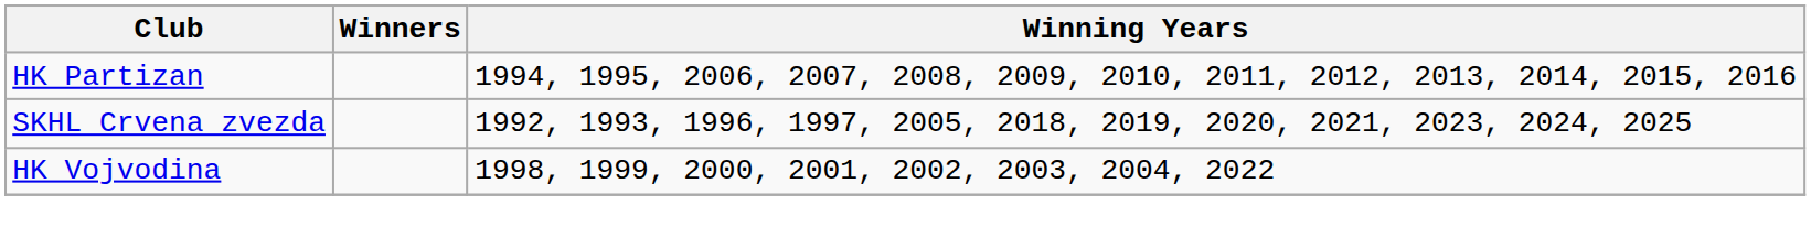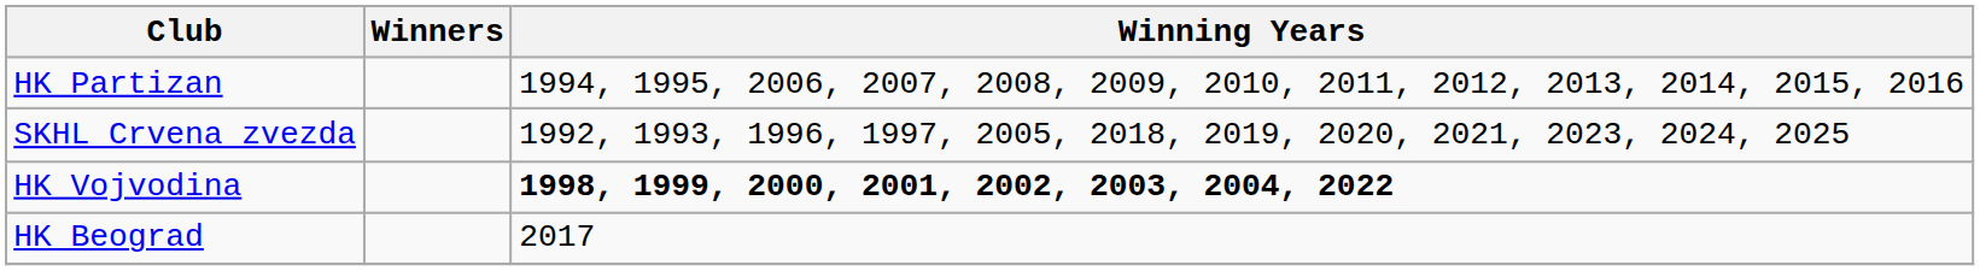 <table class="wikitable">
 <tr>
 <th>Club</th>
 <th>Winners</th>
 <th>Winning Years</th>
 </tr>
 <tr>
 <td><a href='#'>HK Partizan</a></td>
 <td></td>
 <td>1994, 1995, 2006, 2007, 2008, 2009, 2010, 2011, 2012, 2013, 2014, 2015, 2016</td>
 </tr>
 <tr>
 <td><a href='#'>SKHL Crvena zvezda</a></td>
 <td></td>
 <td>1992, 1993, 1996, 1997, 2005, 2018, 2019, 2020, 2021, 2023, 2024, 2025</td>
 </tr>
 <tr>
 <td><a href='#'>HK Vojvodina</a></td>
 <td></td>
-<td>1998, 1999, 2000, 2001, 2002, 2003, 2004, 2022</td>
+<td><strong>1998, 1999, 2000, 2001, 2002, 2003, 2004, 2022</strong></td>
+</tr>
+<tr>
+<td><a href='#'>HK Beograd</a></td>
+<td></td>
+<td>2017</td>
 </tr>
 <tr>
 </tr>
 </table>
